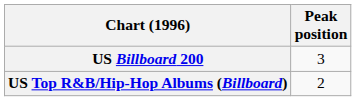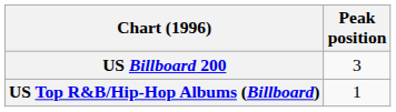 <table class="wikitable sortable plainrowheaders" style="text-align:center">
 <tr>
 <th scope="col">Chart (1996)</th>
 <th scope="col">Peak<br>position</th>
 </tr>
 <tr>
 <th scope="row">US <a href='#'><em>Billboard</em> 200</a></th>
 <td>3</td>
 </tr>
 <tr>
 <th scope="row">US <a href='#'>Top R&B/Hip-Hop Albums</a> (<em><a href='#'>Billboard</a></em>)</th>
-<td>2</td>
+<td>1</td>
 </tr>
 </table>
